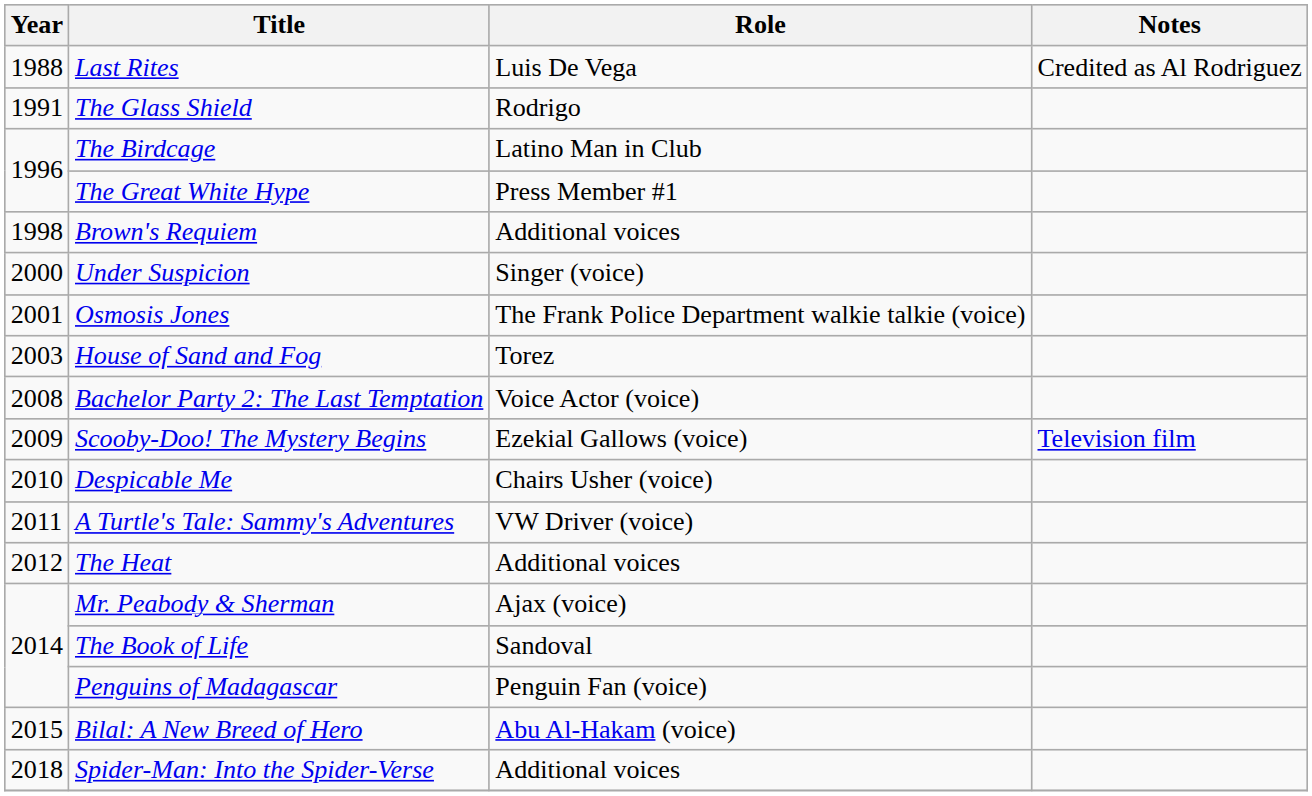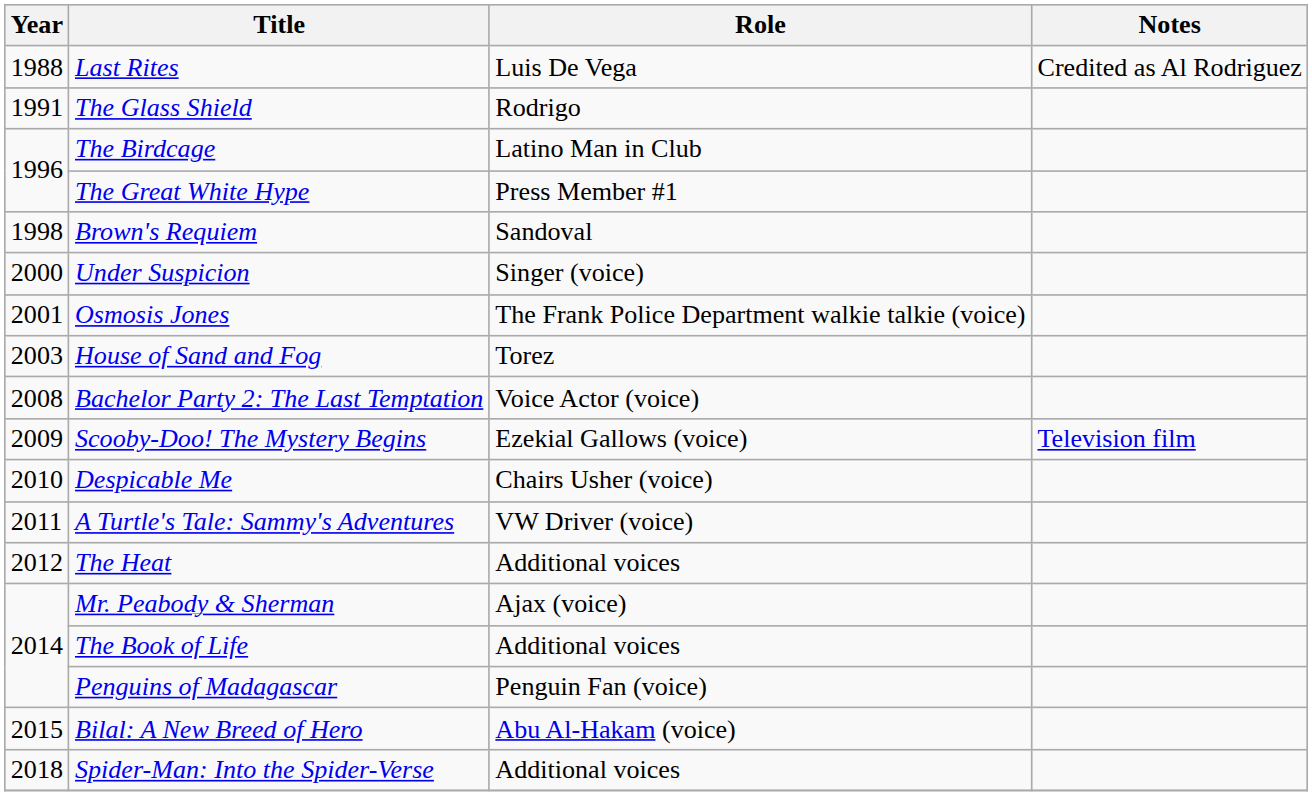 <table class="wikitable sortable">
 <tr>
 <th>Year</th>
 <th>Title</th>
 <th>Role</th>
 <th>Notes</th>
 </tr>
 <tr>
 <td>1988</td>
 <td><em><a href='#'>Last Rites</a></em></td>
 <td>Luis De Vega</td>
 <td>Credited as Al Rodriguez</td>
 </tr>
 <tr>
 <td>1991</td>
 <td><em><a href='#'>The Glass Shield</a></em></td>
 <td>Rodrigo</td>
 <td></td>
 </tr>
 <tr>
 <td rowspan=2>1996</td>
 <td><em><a href='#'>The Birdcage</a></em></td>
 <td>Latino Man in Club</td>
 <td></td>
 </tr>
 <tr>
 <td><em><a href='#'>The Great White Hype</a></em></td>
 <td>Press Member #1</td>
 <td></td>
 </tr>
 <tr>
 <td>1998</td>
 <td><em><a href='#'>Brown's Requiem</a></em></td>
-<td>Additional voices</td>
+<td>Sandoval</td>
 <td></td>
 </tr>
 <tr>
 <td>2000</td>
 <td><em><a href='#'>Under Suspicion</a></em></td>
 <td>Singer (voice)</td>
 <td></td>
 </tr>
 <tr>
 <td>2001</td>
 <td><em><a href='#'>Osmosis Jones</a></em></td>
 <td>The Frank Police Department walkie talkie (voice)</td>
 <td></td>
 </tr>
 <tr>
 <td>2003</td>
 <td><em><a href='#'>House of Sand and Fog</a></em></td>
 <td>Torez</td>
 <td></td>
 </tr>
 <tr>
 <td>2008</td>
 <td><em><a href='#'>Bachelor Party 2: The Last Temptation</a></em></td>
 <td>Voice Actor (voice)</td>
 <td></td>
 </tr>
 <tr>
 <td>2009</td>
 <td><em><a href='#'>Scooby-Doo! The Mystery Begins</a></em></td>
 <td>Ezekial Gallows (voice)</td>
 <td><a href='#'>Television film</a></td>
 </tr>
 <tr>
 <td>2010</td>
 <td><em><a href='#'>Despicable Me</a></em></td>
 <td>Chairs Usher (voice)</td>
 <td></td>
 </tr>
 <tr>
 <td>2011</td>
 <td><em><a href='#'>A Turtle's Tale: Sammy's Adventures</a></em></td>
 <td>VW Driver (voice)</td>
 <td></td>
 </tr>
 <tr>
 <td>2012</td>
 <td><em><a href='#'>The Heat</a></em></td>
 <td>Additional voices</td>
 <td></td>
 </tr>
 <tr>
 <td rowspan=3>2014</td>
 <td><em><a href='#'>Mr. Peabody & Sherman</a></em></td>
 <td>Ajax (voice)</td>
 <td></td>
 </tr>
 <tr>
 <td><em><a href='#'>The Book of Life</a></em></td>
-<td>Sandoval</td>
+<td>Additional voices</td>
 <td></td>
 </tr>
 <tr>
 <td><em><a href='#'>Penguins of Madagascar</a></em></td>
 <td>Penguin Fan (voice)</td>
 <td></td>
 </tr>
 <tr>
 <td>2015</td>
 <td><em><a href='#'>Bilal: A New Breed of Hero</a></em></td>
 <td><a href='#'>Abu Al-Hakam</a> (voice)</td>
 <td></td>
 </tr>
 <tr>
 <td>2018</td>
 <td><em><a href='#'>Spider-Man: Into the Spider-Verse</a></em></td>
 <td>Additional voices</td>
 <td></td>
 </tr>
 <tr>
 </tr>
 </table>
